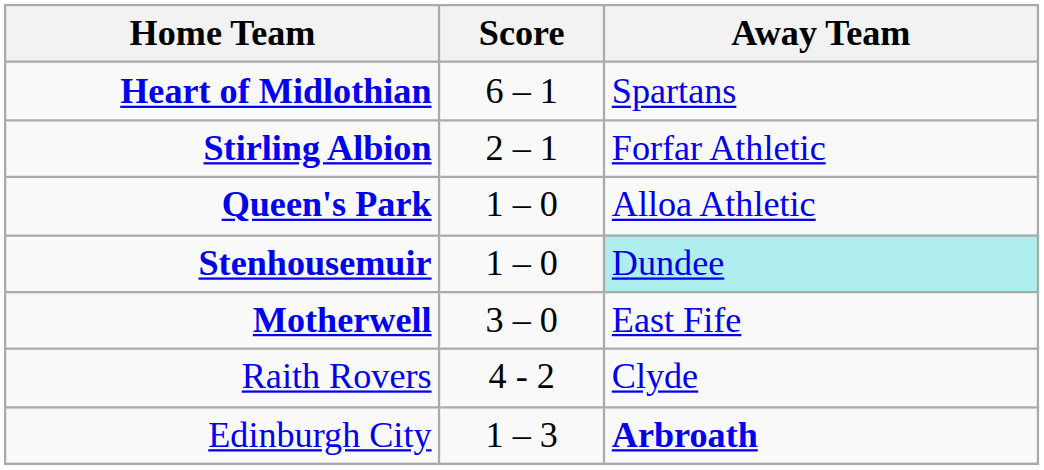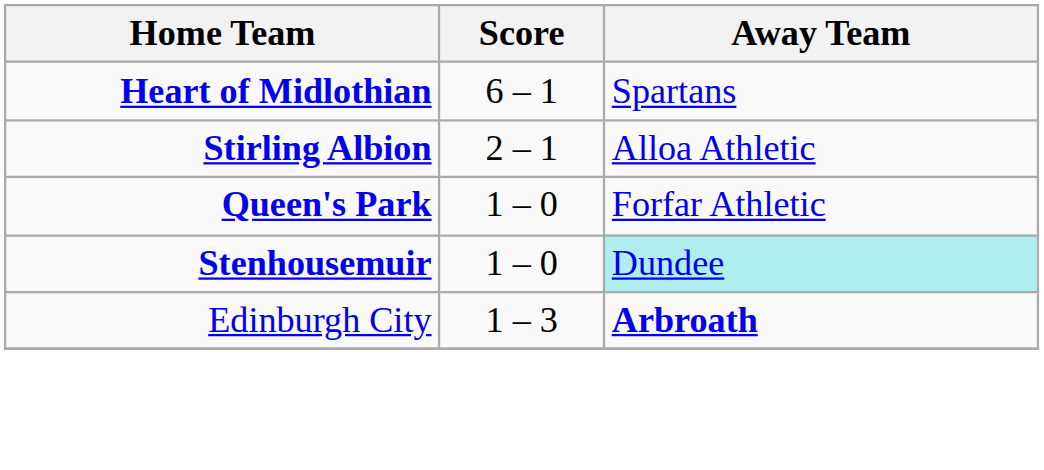 <table class="wikitable" style="border-collapse: collapse;">
 <tr>
 <th align="right" width="185">Home Team</th>
 <th align="center" width="65"> Score </th>
 <th align="left" width="185">Away Team</th>
 </tr>
 <tr>
 <td style="text-align: right;"><strong><a href='#'>Heart of Midlothian</a></strong></td>
 <td style="text-align: center;">6 – 1</td>
 <td style="text-align: left;"><a href='#'>Spartans</a></td>
 </tr>
 <tr>
 <td style="text-align: right;"><strong><a href='#'>Stirling Albion</a></strong></td>
 <td style="text-align: center;">2 – 1</td>
-<td style="text-align: left;"><a href='#'>Forfar Athletic</a></td>
+<td style="text-align: left;"><a href='#'>Alloa Athletic</a></td>
 </tr>
 <tr>
 <td style="text-align: right;"><strong><a href='#'>Queen's Park</a></strong></td>
 <td style="text-align: center;">1 – 0</td>
-<td style="text-align: left;"><a href='#'>Alloa Athletic</a></td>
+<td style="text-align: left;"><a href='#'>Forfar Athletic</a></td>
 </tr>
 <tr>
 <td style="text-align: right;"><strong><a href='#'>Stenhousemuir</a></strong></td>
 <td style="text-align: center;">1 – 0</td>
 <td style="background: paleturquoise; text-align: left;"><a href='#'>Dundee</a></td>
-</tr>
-<tr>
-<td style="text-align: right;"><strong><a href='#'>Motherwell</a></strong></td>
-<td style="text-align: center;">3 – 0</td>
-<td style="text-align: left;"><a href='#'>East Fife</a></td>
-</tr>
-<tr>
-<td style="text-align: right;"><a href='#'>Raith Rovers</a></td>
-<td style="text-align: center;">4 - 2</td>
-<td style="text-align: left;"><a href='#'>Clyde</a></td>
 </tr>
 <tr>
 <td style="text-align: right;"><a href='#'>Edinburgh City</a></td>
 <td style="text-align: center;">1 – 3</td>
 <td style="text-align: left;"><strong><a href='#'>Arbroath</a></strong></td>
 </tr>
 <tr>
 </tr>
 </table>
